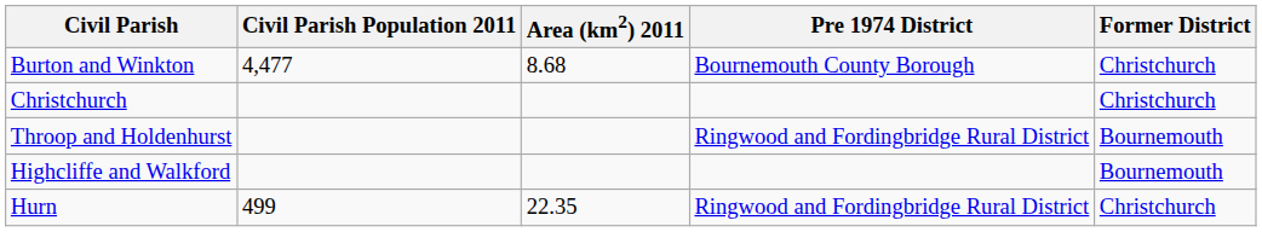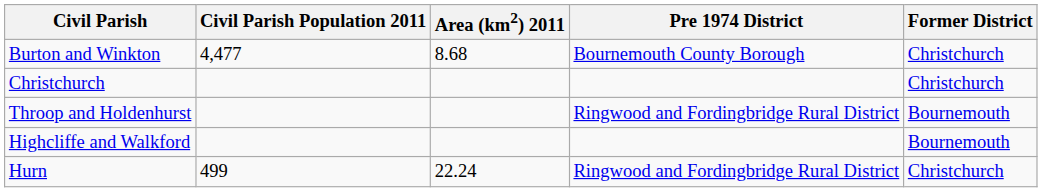 <table class="wikitable sortable">
 <tr>
 <th><strong>Civil Parish</strong></th>
 <th><strong>Civil Parish Population 2011</strong></th>
 <th><strong>Area (km<sup>2</sup>) 2011</strong></th>
 <th><strong>Pre 1974 District</strong></th>
 <th><strong>Former District</strong></th>
 </tr>
 <tr>
 <td><a href='#'>Burton and Winkton</a></td>
 <td>4,477</td>
 <td>8.68</td>
 <td><a href='#'>Bournemouth County Borough</a></td>
 <td><a href='#'>Christchurch</a></td>
 </tr>
 <tr>
 <td><a href='#'>Christchurch</a></td>
 <td></td>
 <td></td>
 <td></td>
 <td><a href='#'>Christchurch</a></td>
 </tr>
 <tr>
 <td><a href='#'>Throop and Holdenhurst</a></td>
 <td></td>
 <td></td>
 <td><a href='#'>Ringwood and Fordingbridge Rural District</a></td>
 <td><a href='#'>Bournemouth</a></td>
 </tr>
 <tr>
 <td><a href='#'>Highcliffe and Walkford</a></td>
 <td></td>
 <td></td>
 <td></td>
 <td><a href='#'>Bournemouth</a></td>
 </tr>
 <tr>
 <td><a href='#'>Hurn</a></td>
 <td>499</td>
-<td>22.35</td>
+<td>22.24</td>
 <td><a href='#'>Ringwood and Fordingbridge Rural District</a></td>
 <td><a href='#'>Christchurch</a></td>
 </tr>
 </table>
